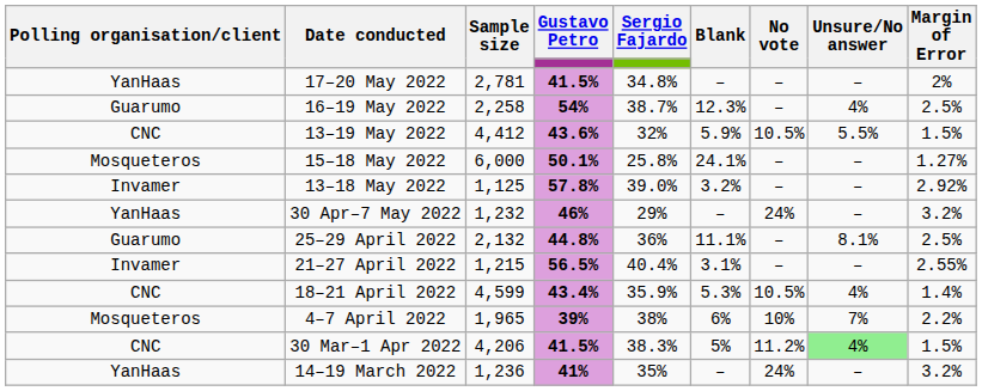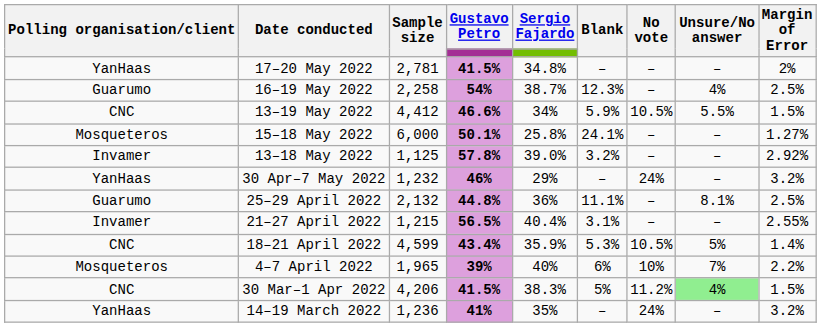 <table class="wikitable" style="text-align:center;font-size:85%;line-height:5x">
 <tr>
 <th rowspan=2>Polling organisation/client</th>
 <th rowspan=2>Date conducted</th>
 <th rowspan=2>Sample<br>size</th>
 <th style="width:30px;"><a href='#'>Gustavo Petro</a><br></th>
 <th style="width:30px;"><a href='#'>Sergio Fajardo</a><br></th>
 <th rowspan=2 style="width:30px;">Blank</th>
 <th rowspan=2 style="width:30px;">No vote</th>
 <th rowspan=2 style="width:30px;">Unsure/No answer</th>
 <th rowspan=2 style="width:30px;">Margin of Error</th>
 </tr>
 <tr>
 <th style="background:#A42F95;"></th>
 <th style="background:#73BE01;"></th>
 </tr>
 <tr>
 <td>YanHaas</td>
 <td>17–20 May 2022</td>
 <td>2,781</td>
 <td style="background:Plum;"><strong>41.5%</strong></td>
 <td>34.8%</td>
 <td>–</td>
 <td>–</td>
 <td>–</td>
 <td>2%</td>
 </tr>
 <tr>
 <td>Guarumo</td>
 <td>16–19 May 2022</td>
 <td>2,258</td>
 <td style="background:Plum;"><strong>54%</strong></td>
 <td>38.7%</td>
 <td>12.3%</td>
 <td>–</td>
 <td>4%</td>
 <td>2.5%</td>
 </tr>
 <tr>
 <td>CNC</td>
 <td>13–19 May 2022</td>
 <td>4,412</td>
-<td style="background:Plum;"><strong>43.6%</strong></td>
-<td>32%</td>
+<td style="background:Plum;"><strong>46.6%</strong></td>
+<td>34%</td>
 <td>5.9%</td>
 <td>10.5%</td>
 <td>5.5%</td>
 <td>1.5%</td>
 </tr>
 <tr>
 <td>Mosqueteros</td>
 <td>15–18 May 2022</td>
 <td>6,000</td>
 <td style="background:Plum;"><strong>50.1%</strong></td>
 <td>25.8%</td>
 <td>24.1%</td>
 <td>–</td>
 <td>–</td>
 <td>1.27%</td>
 </tr>
 <tr>
 <td>Invamer</td>
 <td>13–18 May 2022</td>
 <td>1,125</td>
 <td style="background:Plum;"><strong>57.8%</strong></td>
 <td>39.0%</td>
 <td>3.2%</td>
 <td>–</td>
 <td>–</td>
 <td>2.92%</td>
 </tr>
 <tr>
 <td>YanHaas</td>
 <td>30 Apr–7 May 2022</td>
 <td>1,232</td>
 <td style="background:Plum;"><strong>46%</strong></td>
 <td>29%</td>
 <td>–</td>
 <td>24%</td>
 <td>–</td>
 <td>3.2%</td>
 </tr>
 <tr>
 <td>Guarumo</td>
 <td>25–29 April 2022</td>
 <td>2,132</td>
 <td style="background:Plum;"><strong>44.8%</strong></td>
 <td>36%</td>
 <td>11.1%</td>
 <td>–</td>
 <td>8.1%</td>
 <td>2.5%</td>
 </tr>
 <tr>
 <td>Invamer</td>
 <td>21–27 April 2022</td>
 <td>1,215</td>
 <td style="background:Plum;"><strong>56.5%</strong></td>
 <td>40.4%</td>
 <td>3.1%</td>
 <td>–</td>
 <td>–</td>
 <td>2.55%</td>
 </tr>
 <tr>
 <td>CNC</td>
 <td>18–21 April 2022</td>
 <td>4,599</td>
 <td style="background:Plum;"><strong>43.4%</strong></td>
 <td>35.9%</td>
 <td>5.3%</td>
 <td>10.5%</td>
-<td>4%</td>
+<td>5%</td>
 <td>1.4%</td>
 </tr>
 <tr>
 <td>Mosqueteros</td>
 <td>4–7 April 2022</td>
 <td>1,965</td>
 <td style="background:Plum;"><strong>39%</strong></td>
-<td>38%</td>
+<td>40%</td>
 <td>6%</td>
 <td>10%</td>
 <td>7%</td>
 <td>2.2%</td>
 </tr>
 <tr>
 <td>CNC</td>
 <td>30 Mar–1 Apr 2022</td>
 <td>4,206</td>
 <td style="background:Plum;"><strong>41.5%</strong></td>
 <td>38.3%</td>
 <td>5%</td>
 <td>11.2%</td>
 <td style="background: lightgreen;">4%</td>
 <td>1.5%</td>
 </tr>
 <tr>
 <td>YanHaas</td>
 <td>14–19 March 2022</td>
 <td>1,236</td>
 <td style="background:Plum;"><strong>41%</strong></td>
 <td>35%</td>
 <td>–</td>
 <td>24%</td>
 <td>–</td>
 <td>3.2%</td>
 </tr>
 </table>
